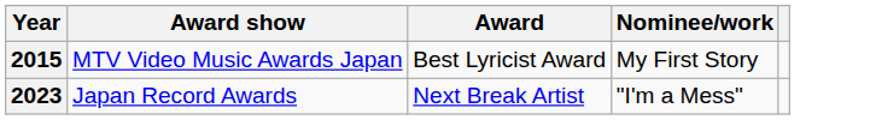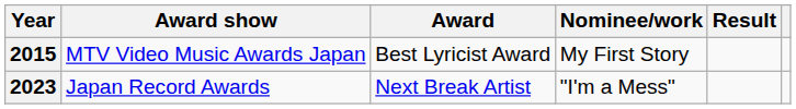 <table class="wikitable plainrowheaders">
 <tr>
 <th>Year</th>
 <th>Award show</th>
 <th>Award</th>
 <th>Nominee/work</th>
+<th>Result</th>
 <th></th>
 </tr>
 <tr>
 <th scope="row">2015</th>
 <td><a href='#'>MTV Video Music Awards Japan</a></td>
 <td>Best Lyricist Award</td>
 <td>My First Story</td>
+<td></td>
 <td align="center"></td>
 </tr>
 <tr>
 <th scope="row">2023</th>
 <td><a href='#'>Japan Record Awards</a></td>
 <td><a href='#'>Next Break Artist</a></td>
 <td>"I'm a Mess"<br></td>
+<td></td>
 <td align="center"></td>
 </tr>
 </table>
